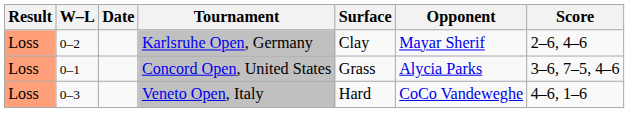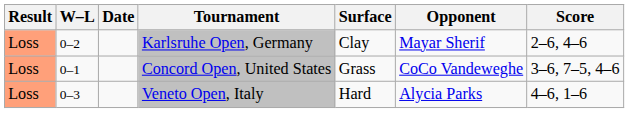 <table class="sortable wikitable">
 <tr>
 <th>Result</th>
 <th class="unsortable">W–L</th>
 <th>Date</th>
 <th>Tournament</th>
 <th>Surface</th>
 <th>Opponent</th>
 <th class="unsortable">Score</th>
 </tr>
 <tr>
 <td bgcolor=FFA07A>Loss</td>
 <td><small>0–2</small></td>
 <td><a href='#'></a></td>
 <td bgcolor=silver><a href='#'>Karlsruhe Open</a>, Germany</td>
 <td>Clay</td>
 <td> <a href='#'>Mayar Sherif</a></td>
 <td>2–6, 4–6</td>
 </tr>
 <tr>
 <td bgcolor=FFA07A>Loss</td>
 <td><small>0–1</small></td>
 <td><a href='#'></a></td>
 <td bgcolor=silver><a href='#'>Concord Open</a>, United States</td>
 <td>Grass</td>
-<td> <a href='#'>Alycia Parks</a></td>
+<td> <a href='#'>CoCo Vandeweghe</a></td>
 <td>3–6, 7–5, 4–6</td>
 </tr>
 <tr>
 <td bgcolor=FFA07A>Loss</td>
 <td><small>0–3</small></td>
 <td><a href='#'></a></td>
 <td bgcolor=silver><a href='#'>Veneto Open</a>, Italy</td>
 <td>Hard</td>
-<td> <a href='#'>CoCo Vandeweghe</a></td>
+<td> <a href='#'>Alycia Parks</a></td>
 <td>4–6, 1–6</td>
 </tr>
 </table>
